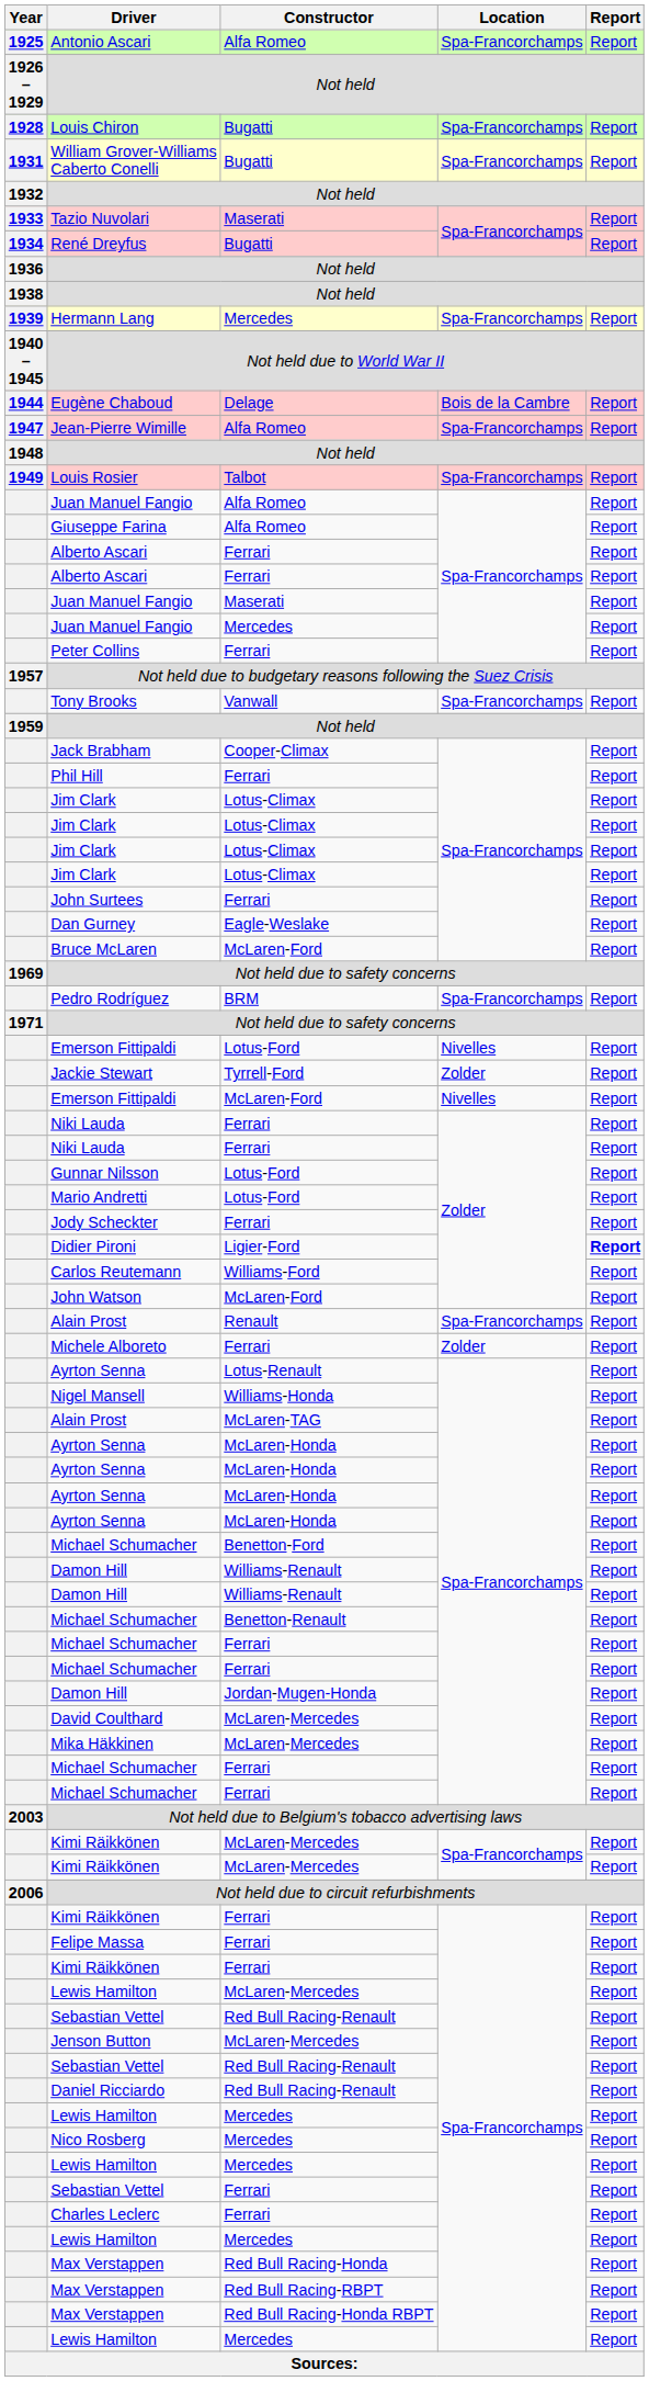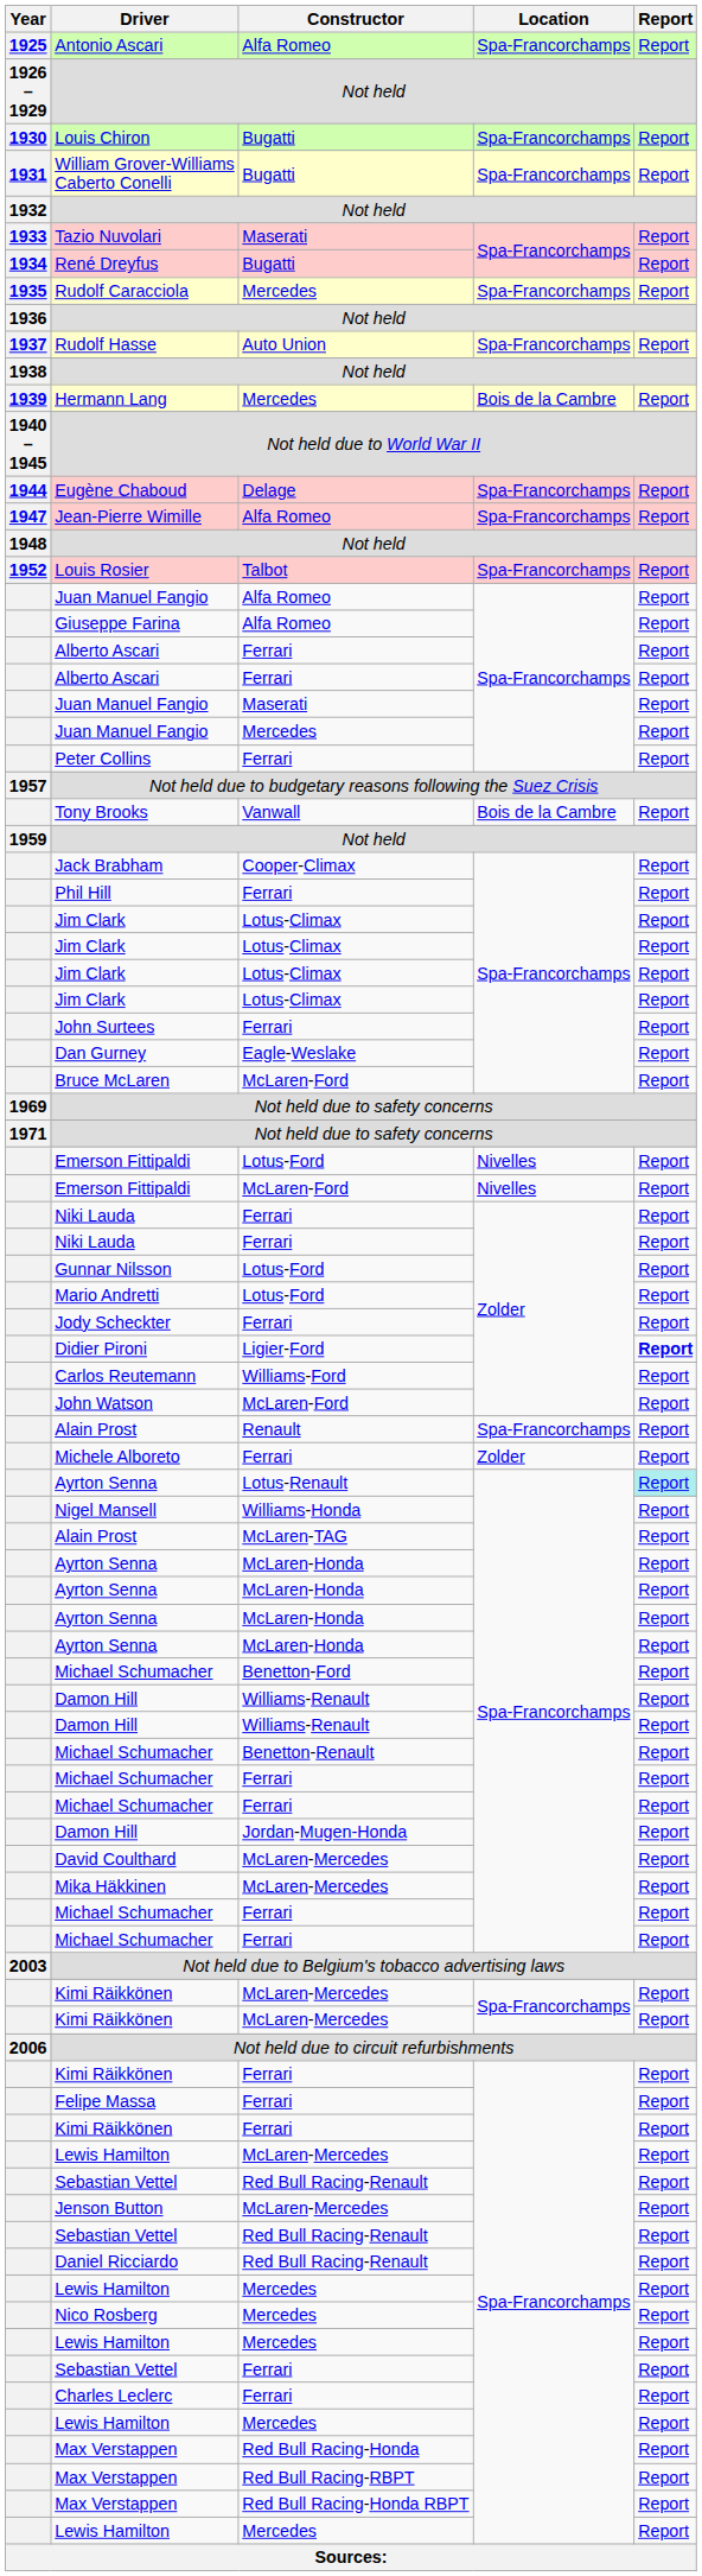 <table class="wikitable" style="font-size: 95%;">
 <tr>
 <th>Year</th>
 <th>Driver</th>
 <th>Constructor</th>
 <th>Location</th>
 <th>Report</th>
 </tr>
 <tr style="background:#D0FFB0;">
 <th><a href='#'>1925</a></th>
 <td> <a href='#'>Antonio Ascari</a></td>
 <td><a href='#'>Alfa Romeo</a></td>
 <td><a href='#'>Spa-Francorchamps</a></td>
 <td><a href='#'>Report</a></td>
 </tr>
 <tr style="background:#ddd;">
 <th>1926<br>–<br>1929</th>
 <td align=center colspan=4><em>Not held</em></td>
 </tr>
 <tr style="background:#D0FFB0;">
-<th><a href='#'>1928</a></th>
+<th><a href='#'>1930</a></th>
 <td> <a href='#'>Louis Chiron</a></td>
 <td><a href='#'>Bugatti</a></td>
 <td nowrap><a href='#'>Spa-Francorchamps</a></td>
 <td><a href='#'>Report</a></td>
 </tr>
 <tr style="background:#ffc;">
 <th><a href='#'>1931</a></th>
 <td nowrap> <a href='#'>William Grover-Williams</a> <br> <a href='#'>Caberto Conelli</a></td>
 <td><a href='#'>Bugatti</a></td>
 <td><a href='#'>Spa-Francorchamps</a></td>
 <td><a href='#'>Report</a></td>
 </tr>
 <tr style="background:#ddd;">
 <th>1932</th>
 <td align=center colspan=4><em>Not held</em></td>
 </tr>
 <tr style="background:#fcc;">
 <th><a href='#'>1933</a></th>
 <td> <a href='#'>Tazio Nuvolari</a></td>
 <td><a href='#'>Maserati</a></td>
 <td rowspan="2"><a href='#'>Spa-Francorchamps</a></td>
 <td><a href='#'>Report</a></td>
 </tr>
 <tr style="background:#fcc;">
 <th><a href='#'>1934</a></th>
 <td> <a href='#'>René Dreyfus</a></td>
 <td><a href='#'>Bugatti</a></td>
 <td><a href='#'>Report</a></td>
 </tr>
+<tr style="background:#ffc;">
+<th><a href='#'>1935</a></th>
+<td> <a href='#'>Rudolf Caracciola</a></td>
+<td><a href='#'>Mercedes</a></td>
+<td><a href='#'>Spa-Francorchamps</a></td>
+<td><a href='#'>Report</a></td>
+</tr>
 <tr style="background:#ddd;">
 <th>1936</th>
 <td align=center colspan=4><em>Not held</em></td>
+</tr>
+<tr style="background:#ffc;">
+<th><a href='#'>1937</a></th>
+<td> <a href='#'>Rudolf Hasse</a></td>
+<td><a href='#'>Auto Union</a></td>
+<td><a href='#'>Spa-Francorchamps</a></td>
+<td><a href='#'>Report</a></td>
 </tr>
 <tr style="background:#ddd;">
 <th>1938</th>
 <td align=center colspan=4><em>Not held</em></td>
 </tr>
 <tr style="background:#ffc;">
 <th><a href='#'>1939</a></th>
 <td> <a href='#'>Hermann Lang</a></td>
 <td><a href='#'>Mercedes</a></td>
-<td><a href='#'>Spa-Francorchamps</a></td>
+<td><a href='#'>Bois de la Cambre</a></td>
 <td><a href='#'>Report</a></td>
 </tr>
 <tr style="background:#ddd;">
 <th>1940<br>–<br>1945</th>
 <td align=center colspan=4><em>Not held due to <a href='#'>World War II</a></em></td>
 </tr>
 <tr style="background:#fcc;">
 <th><a href='#'>1944</a></th>
 <td> <a href='#'>Eugène Chaboud</a></td>
 <td><a href='#'>Delage</a></td>
-<td><a href='#'>Bois de la Cambre</a></td>
+<td><a href='#'>Spa-Francorchamps</a></td>
 <td><a href='#'>Report</a></td>
 </tr>
 <tr style="background:#fcc;">
 <th><a href='#'>1947</a></th>
 <td> <a href='#'>Jean-Pierre Wimille</a></td>
 <td><a href='#'>Alfa Romeo</a></td>
 <td><a href='#'>Spa-Francorchamps</a></td>
 <td><a href='#'>Report</a></td>
 </tr>
 <tr style="background:#ddd;">
 <th>1948</th>
 <td align=center colspan=4><em>Not held</em></td>
 </tr>
 <tr style="background:#fcc;">
-<th><a href='#'>1949</a></th>
+<th><a href='#'>1952</a></th>
 <td> <a href='#'>Louis Rosier</a></td>
 <td><a href='#'>Talbot</a></td>
 <td><a href='#'>Spa-Francorchamps</a></td>
 <td><a href='#'>Report</a></td>
 </tr>
 <tr>
 <th></th>
 <td> <a href='#'>Juan Manuel Fangio</a></td>
 <td><a href='#'>Alfa Romeo</a></td>
 <td rowspan="7"><a href='#'>Spa-Francorchamps</a></td>
 <td><a href='#'>Report</a></td>
 </tr>
 <tr>
 <th></th>
 <td> <a href='#'>Giuseppe Farina</a></td>
 <td><a href='#'>Alfa Romeo</a></td>
 <td><a href='#'>Report</a></td>
 </tr>
 <tr>
 <th></th>
 <td> <a href='#'>Alberto Ascari</a></td>
 <td><a href='#'>Ferrari</a></td>
 <td><a href='#'>Report</a></td>
 </tr>
 <tr>
 <th></th>
 <td> <a href='#'>Alberto Ascari</a></td>
 <td><a href='#'>Ferrari</a></td>
 <td><a href='#'>Report</a></td>
 </tr>
 <tr>
 <th></th>
 <td> <a href='#'>Juan Manuel Fangio</a></td>
 <td><a href='#'>Maserati</a></td>
 <td><a href='#'>Report</a></td>
 </tr>
 <tr>
 <th></th>
 <td> <a href='#'>Juan Manuel Fangio</a></td>
 <td><a href='#'>Mercedes</a></td>
 <td><a href='#'>Report</a></td>
 </tr>
 <tr>
 <th></th>
 <td> <a href='#'>Peter Collins</a></td>
 <td><a href='#'>Ferrari</a></td>
 <td><a href='#'>Report</a></td>
 </tr>
 <tr style="background:#ddd;">
 <th>1957</th>
 <td align=center colspan=4><em>Not held due to budgetary reasons following the <a href='#'>Suez Crisis</a></em></td>
 </tr>
 <tr>
 <th></th>
 <td> <a href='#'>Tony Brooks</a></td>
 <td><a href='#'>Vanwall</a></td>
-<td><a href='#'>Spa-Francorchamps</a></td>
+<td><a href='#'>Bois de la Cambre</a></td>
 <td><a href='#'>Report</a></td>
 </tr>
 <tr style="background:#ddd;">
 <th>1959</th>
 <td align=center colspan=4><em>Not held</em></td>
 </tr>
 <tr>
 <th></th>
 <td> <a href='#'>Jack Brabham</a></td>
 <td><a href='#'>Cooper</a>-<a href='#'>Climax</a></td>
 <td rowspan="9"><a href='#'>Spa-Francorchamps</a></td>
 <td><a href='#'>Report</a></td>
 </tr>
 <tr>
 <th></th>
 <td> <a href='#'>Phil Hill</a></td>
 <td><a href='#'>Ferrari</a></td>
 <td><a href='#'>Report</a></td>
 </tr>
 <tr>
 <th></th>
 <td> <a href='#'>Jim Clark</a></td>
 <td><a href='#'>Lotus</a>-<a href='#'>Climax</a></td>
 <td><a href='#'>Report</a></td>
 </tr>
 <tr>
 <th></th>
 <td> <a href='#'>Jim Clark</a></td>
 <td><a href='#'>Lotus</a>-<a href='#'>Climax</a></td>
 <td><a href='#'>Report</a></td>
 </tr>
 <tr>
 <th></th>
 <td> <a href='#'>Jim Clark</a></td>
 <td><a href='#'>Lotus</a>-<a href='#'>Climax</a></td>
 <td><a href='#'>Report</a></td>
 </tr>
 <tr>
 <th></th>
 <td> <a href='#'>Jim Clark</a></td>
 <td><a href='#'>Lotus</a>-<a href='#'>Climax</a></td>
 <td><a href='#'>Report</a></td>
 </tr>
 <tr>
 <th></th>
 <td> <a href='#'>John Surtees</a></td>
 <td><a href='#'>Ferrari</a></td>
 <td><a href='#'>Report</a></td>
 </tr>
 <tr>
 <th></th>
 <td> <a href='#'>Dan Gurney</a></td>
 <td><a href='#'>Eagle</a>-<a href='#'>Weslake</a></td>
 <td><a href='#'>Report</a></td>
 </tr>
 <tr>
 <th></th>
 <td> <a href='#'>Bruce McLaren</a></td>
 <td><a href='#'>McLaren</a>-<a href='#'>Ford</a></td>
 <td><a href='#'>Report</a></td>
 </tr>
 <tr style="background:#ddd;">
 <th>1969</th>
 <td align=center colspan=4><em>Not held due to safety concerns</em></td>
 </tr>
-<tr>
-<th></th>
-<td> <a href='#'>Pedro Rodríguez</a></td>
-<td><a href='#'>BRM</a></td>
-<td><a href='#'>Spa-Francorchamps</a></td>
-<td><a href='#'>Report</a></td>
-</tr>
 <tr style="background:#ddd;">
 <th>1971</th>
 <td align=center colspan=4><em>Not held due to safety concerns</em></td>
 </tr>
 <tr>
 <th></th>
 <td> <a href='#'>Emerson Fittipaldi</a></td>
 <td><a href='#'>Lotus</a>-<a href='#'>Ford</a></td>
 <td><a href='#'>Nivelles</a></td>
-<td><a href='#'>Report</a></td>
-</tr>
-<tr>
-<th></th>
-<td> <a href='#'>Jackie Stewart</a></td>
-<td><a href='#'>Tyrrell</a>-<a href='#'>Ford</a></td>
-<td><a href='#'>Zolder</a></td>
 <td><a href='#'>Report</a></td>
 </tr>
 <tr>
 <th></th>
 <td> <a href='#'>Emerson Fittipaldi</a></td>
 <td><a href='#'>McLaren</a>-<a href='#'>Ford</a></td>
 <td><a href='#'>Nivelles</a></td>
 <td><a href='#'>Report</a></td>
 </tr>
 <tr>
 <th></th>
 <td> <a href='#'>Niki Lauda</a></td>
 <td><a href='#'>Ferrari</a></td>
 <td rowspan="8"><a href='#'>Zolder</a></td>
 <td><a href='#'>Report</a></td>
 </tr>
 <tr>
 <th></th>
 <td> <a href='#'>Niki Lauda</a></td>
 <td><a href='#'>Ferrari</a></td>
 <td><a href='#'>Report</a></td>
 </tr>
 <tr>
 <th></th>
 <td> <a href='#'>Gunnar Nilsson</a></td>
 <td><a href='#'>Lotus</a>-<a href='#'>Ford</a></td>
 <td><a href='#'>Report</a></td>
 </tr>
 <tr>
 <th></th>
 <td> <a href='#'>Mario Andretti</a></td>
 <td><a href='#'>Lotus</a>-<a href='#'>Ford</a></td>
 <td><a href='#'>Report</a></td>
 </tr>
 <tr>
 <th></th>
 <td> <a href='#'>Jody Scheckter</a></td>
 <td><a href='#'>Ferrari</a></td>
 <td><a href='#'>Report</a></td>
 </tr>
 <tr>
 <th></th>
 <td> <a href='#'>Didier Pironi</a></td>
 <td><a href='#'>Ligier</a>-<a href='#'>Ford</a></td>
 <td><strong><a href='#'>Report</a></strong></td>
 </tr>
 <tr>
 <th></th>
 <td> <a href='#'>Carlos Reutemann</a></td>
 <td><a href='#'>Williams</a>-<a href='#'>Ford</a></td>
 <td><a href='#'>Report</a></td>
 </tr>
 <tr>
 <th></th>
 <td> <a href='#'>John Watson</a></td>
 <td><a href='#'>McLaren</a>-<a href='#'>Ford</a></td>
 <td><a href='#'>Report</a></td>
 </tr>
 <tr>
 <th></th>
 <td> <a href='#'>Alain Prost</a></td>
 <td><a href='#'>Renault</a></td>
 <td><a href='#'>Spa-Francorchamps</a></td>
 <td><a href='#'>Report</a></td>
 </tr>
 <tr>
 <th></th>
 <td> <a href='#'>Michele Alboreto</a></td>
 <td><a href='#'>Ferrari</a></td>
 <td><a href='#'>Zolder</a></td>
 <td><a href='#'>Report</a></td>
 </tr>
 <tr>
 <th></th>
 <td> <a href='#'>Ayrton Senna</a></td>
 <td><a href='#'>Lotus</a>-<a href='#'>Renault</a></td>
 <td rowspan="18"><a href='#'>Spa-Francorchamps</a></td>
-<td><a href='#'>Report</a></td>
+<td style="background: paleturquoise;"><a href='#'>Report</a></td>
 </tr>
 <tr>
 <th></th>
 <td> <a href='#'>Nigel Mansell</a></td>
 <td><a href='#'>Williams</a>-<a href='#'>Honda</a></td>
 <td><a href='#'>Report</a></td>
 </tr>
 <tr>
 <th></th>
 <td> <a href='#'>Alain Prost</a></td>
 <td><a href='#'>McLaren</a>-<a href='#'>TAG</a></td>
 <td><a href='#'>Report</a></td>
 </tr>
 <tr>
 <th></th>
 <td> <a href='#'>Ayrton Senna</a></td>
 <td><a href='#'>McLaren</a>-<a href='#'>Honda</a></td>
 <td><a href='#'>Report</a></td>
 </tr>
 <tr>
 <th></th>
 <td> <a href='#'>Ayrton Senna</a></td>
 <td><a href='#'>McLaren</a>-<a href='#'>Honda</a></td>
 <td><a href='#'>Report</a></td>
 </tr>
 <tr>
 <th></th>
 <td> <a href='#'>Ayrton Senna</a></td>
 <td><a href='#'>McLaren</a>-<a href='#'>Honda</a></td>
 <td><a href='#'>Report</a></td>
 </tr>
 <tr>
 <th></th>
 <td> <a href='#'>Ayrton Senna</a></td>
 <td><a href='#'>McLaren</a>-<a href='#'>Honda</a></td>
 <td><a href='#'>Report</a></td>
 </tr>
 <tr>
 <th></th>
 <td> <a href='#'>Michael Schumacher</a></td>
 <td><a href='#'>Benetton</a>-<a href='#'>Ford</a></td>
 <td><a href='#'>Report</a></td>
 </tr>
 <tr>
 <th></th>
 <td> <a href='#'>Damon Hill</a></td>
 <td><a href='#'>Williams</a>-<a href='#'>Renault</a></td>
 <td><a href='#'>Report</a></td>
 </tr>
 <tr>
 <th></th>
 <td> <a href='#'>Damon Hill</a></td>
 <td><a href='#'>Williams</a>-<a href='#'>Renault</a></td>
 <td><a href='#'>Report</a></td>
 </tr>
 <tr>
 <th></th>
 <td> <a href='#'>Michael Schumacher</a></td>
 <td><a href='#'>Benetton</a>-<a href='#'>Renault</a></td>
 <td><a href='#'>Report</a></td>
 </tr>
 <tr>
 <th></th>
 <td> <a href='#'>Michael Schumacher</a></td>
 <td><a href='#'>Ferrari</a></td>
 <td><a href='#'>Report</a></td>
 </tr>
 <tr>
 <th></th>
 <td> <a href='#'>Michael Schumacher</a></td>
 <td><a href='#'>Ferrari</a></td>
 <td><a href='#'>Report</a></td>
 </tr>
 <tr>
 <th></th>
 <td> <a href='#'>Damon Hill</a></td>
 <td><a href='#'>Jordan</a>-<a href='#'>Mugen-Honda</a></td>
 <td><a href='#'>Report</a></td>
 </tr>
 <tr>
 <th></th>
 <td> <a href='#'>David Coulthard</a></td>
 <td><a href='#'>McLaren</a>-<a href='#'>Mercedes</a></td>
 <td><a href='#'>Report</a></td>
 </tr>
 <tr>
 <th></th>
 <td> <a href='#'>Mika Häkkinen</a></td>
 <td><a href='#'>McLaren</a>-<a href='#'>Mercedes</a></td>
 <td><a href='#'>Report</a></td>
 </tr>
 <tr>
 <th></th>
 <td> <a href='#'>Michael Schumacher</a></td>
 <td><a href='#'>Ferrari</a></td>
 <td><a href='#'>Report</a></td>
 </tr>
 <tr>
 <th></th>
 <td> <a href='#'>Michael Schumacher</a></td>
 <td><a href='#'>Ferrari</a></td>
 <td><a href='#'>Report</a></td>
 </tr>
 <tr style="background:#ddd;">
 <th>2003</th>
 <td align=center colspan=4><em>Not held due to Belgium's tobacco advertising laws</em></td>
 </tr>
 <tr>
 <th></th>
 <td> <a href='#'>Kimi Räikkönen</a></td>
 <td><a href='#'>McLaren</a>-<a href='#'>Mercedes</a></td>
 <td rowspan="2"><a href='#'>Spa-Francorchamps</a></td>
 <td><a href='#'>Report</a></td>
 </tr>
 <tr>
 <th></th>
 <td> <a href='#'>Kimi Räikkönen</a></td>
 <td><a href='#'>McLaren</a>-<a href='#'>Mercedes</a></td>
 <td><a href='#'>Report</a></td>
 </tr>
 <tr style="background:#ddd;">
 <th>2006</th>
 <td align=center colspan=4><em>Not held due to circuit refurbishments</em></td>
 </tr>
 <tr>
 <th></th>
 <td> <a href='#'>Kimi Räikkönen</a></td>
 <td><a href='#'>Ferrari</a></td>
 <td rowspan="18"><a href='#'>Spa-Francorchamps</a></td>
 <td><a href='#'>Report</a></td>
 </tr>
 <tr>
 <th></th>
 <td> <a href='#'>Felipe Massa</a></td>
 <td><a href='#'>Ferrari</a></td>
 <td><a href='#'>Report</a></td>
 </tr>
 <tr>
 <th></th>
 <td> <a href='#'>Kimi Räikkönen</a></td>
 <td><a href='#'>Ferrari</a></td>
 <td><a href='#'>Report</a></td>
 </tr>
 <tr>
 <th></th>
 <td> <a href='#'>Lewis Hamilton</a></td>
 <td nowrap><a href='#'>McLaren</a>-<a href='#'>Mercedes</a></td>
 <td><a href='#'>Report</a></td>
 </tr>
 <tr>
 <th></th>
 <td> <a href='#'>Sebastian Vettel</a></td>
 <td><a href='#'>Red Bull Racing</a>-<a href='#'>Renault</a></td>
 <td><a href='#'>Report</a></td>
 </tr>
 <tr>
 <th></th>
 <td> <a href='#'>Jenson Button</a></td>
 <td><a href='#'>McLaren</a>-<a href='#'>Mercedes</a></td>
 <td><a href='#'>Report</a></td>
 </tr>
 <tr>
 <th></th>
 <td> <a href='#'>Sebastian Vettel</a></td>
 <td><a href='#'>Red Bull Racing</a>-<a href='#'>Renault</a></td>
 <td><a href='#'>Report</a></td>
 </tr>
 <tr>
 <th></th>
 <td> <a href='#'>Daniel Ricciardo</a></td>
 <td><a href='#'>Red Bull Racing</a>-<a href='#'>Renault</a></td>
 <td><a href='#'>Report</a></td>
 </tr>
 <tr>
 <th></th>
 <td> <a href='#'>Lewis Hamilton</a></td>
 <td><a href='#'>Mercedes</a></td>
 <td><a href='#'>Report</a></td>
 </tr>
 <tr>
 <th></th>
 <td> <a href='#'>Nico Rosberg</a></td>
 <td><a href='#'>Mercedes</a></td>
 <td><a href='#'>Report</a></td>
 </tr>
 <tr>
 <th></th>
 <td> <a href='#'>Lewis Hamilton</a></td>
 <td><a href='#'>Mercedes</a></td>
 <td><a href='#'>Report</a></td>
 </tr>
 <tr>
 <th></th>
 <td> <a href='#'>Sebastian Vettel</a></td>
 <td><a href='#'>Ferrari</a></td>
 <td><a href='#'>Report</a></td>
 </tr>
 <tr>
 <th></th>
 <td> <a href='#'>Charles Leclerc</a></td>
 <td><a href='#'>Ferrari</a></td>
 <td><a href='#'>Report</a></td>
 </tr>
 <tr>
 <th></th>
 <td> <a href='#'>Lewis Hamilton</a></td>
 <td><a href='#'>Mercedes</a></td>
 <td><a href='#'>Report</a></td>
 </tr>
 <tr>
 <th></th>
 <td> <a href='#'>Max Verstappen</a></td>
 <td nowrap><a href='#'>Red Bull Racing</a>-<a href='#'>Honda</a></td>
 <td><a href='#'>Report</a></td>
 </tr>
 <tr>
 <th></th>
 <td> <a href='#'>Max Verstappen</a></td>
 <td nowrap><a href='#'>Red Bull Racing</a>-<a href='#'>RBPT</a></td>
 <td><a href='#'>Report</a></td>
 </tr>
 <tr>
 <th></th>
 <td> <a href='#'>Max Verstappen</a></td>
 <td nowrap><a href='#'>Red Bull Racing</a>-<a href='#'>Honda RBPT</a></td>
 <td><a href='#'>Report</a></td>
 </tr>
 <tr>
 <th></th>
 <td> <a href='#'>Lewis Hamilton</a></td>
 <td><a href='#'>Mercedes</a></td>
 <td><a href='#'>Report</a></td>
 </tr>
 <tr>
 <th colspan=5>Sources:</th>
 </tr>
 </table>
